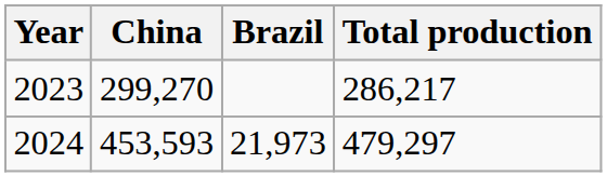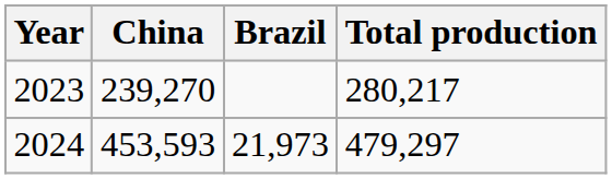 <table class="wikitable">
 <tr>
 <th>Year</th>
 <th>China</th>
 <th>Brazil</th>
 <th>Total production</th>
 </tr>
 <tr>
 <td>2023</td>
-<td>299,270</td>
+<td>239,270</td>
 <td></td>
-<td>286,217</td>
+<td>280,217</td>
 </tr>
 <tr>
 <td>2024</td>
 <td>453,593</td>
 <td>21,973</td>
 <td>479,297</td>
 </tr>
 </table>
